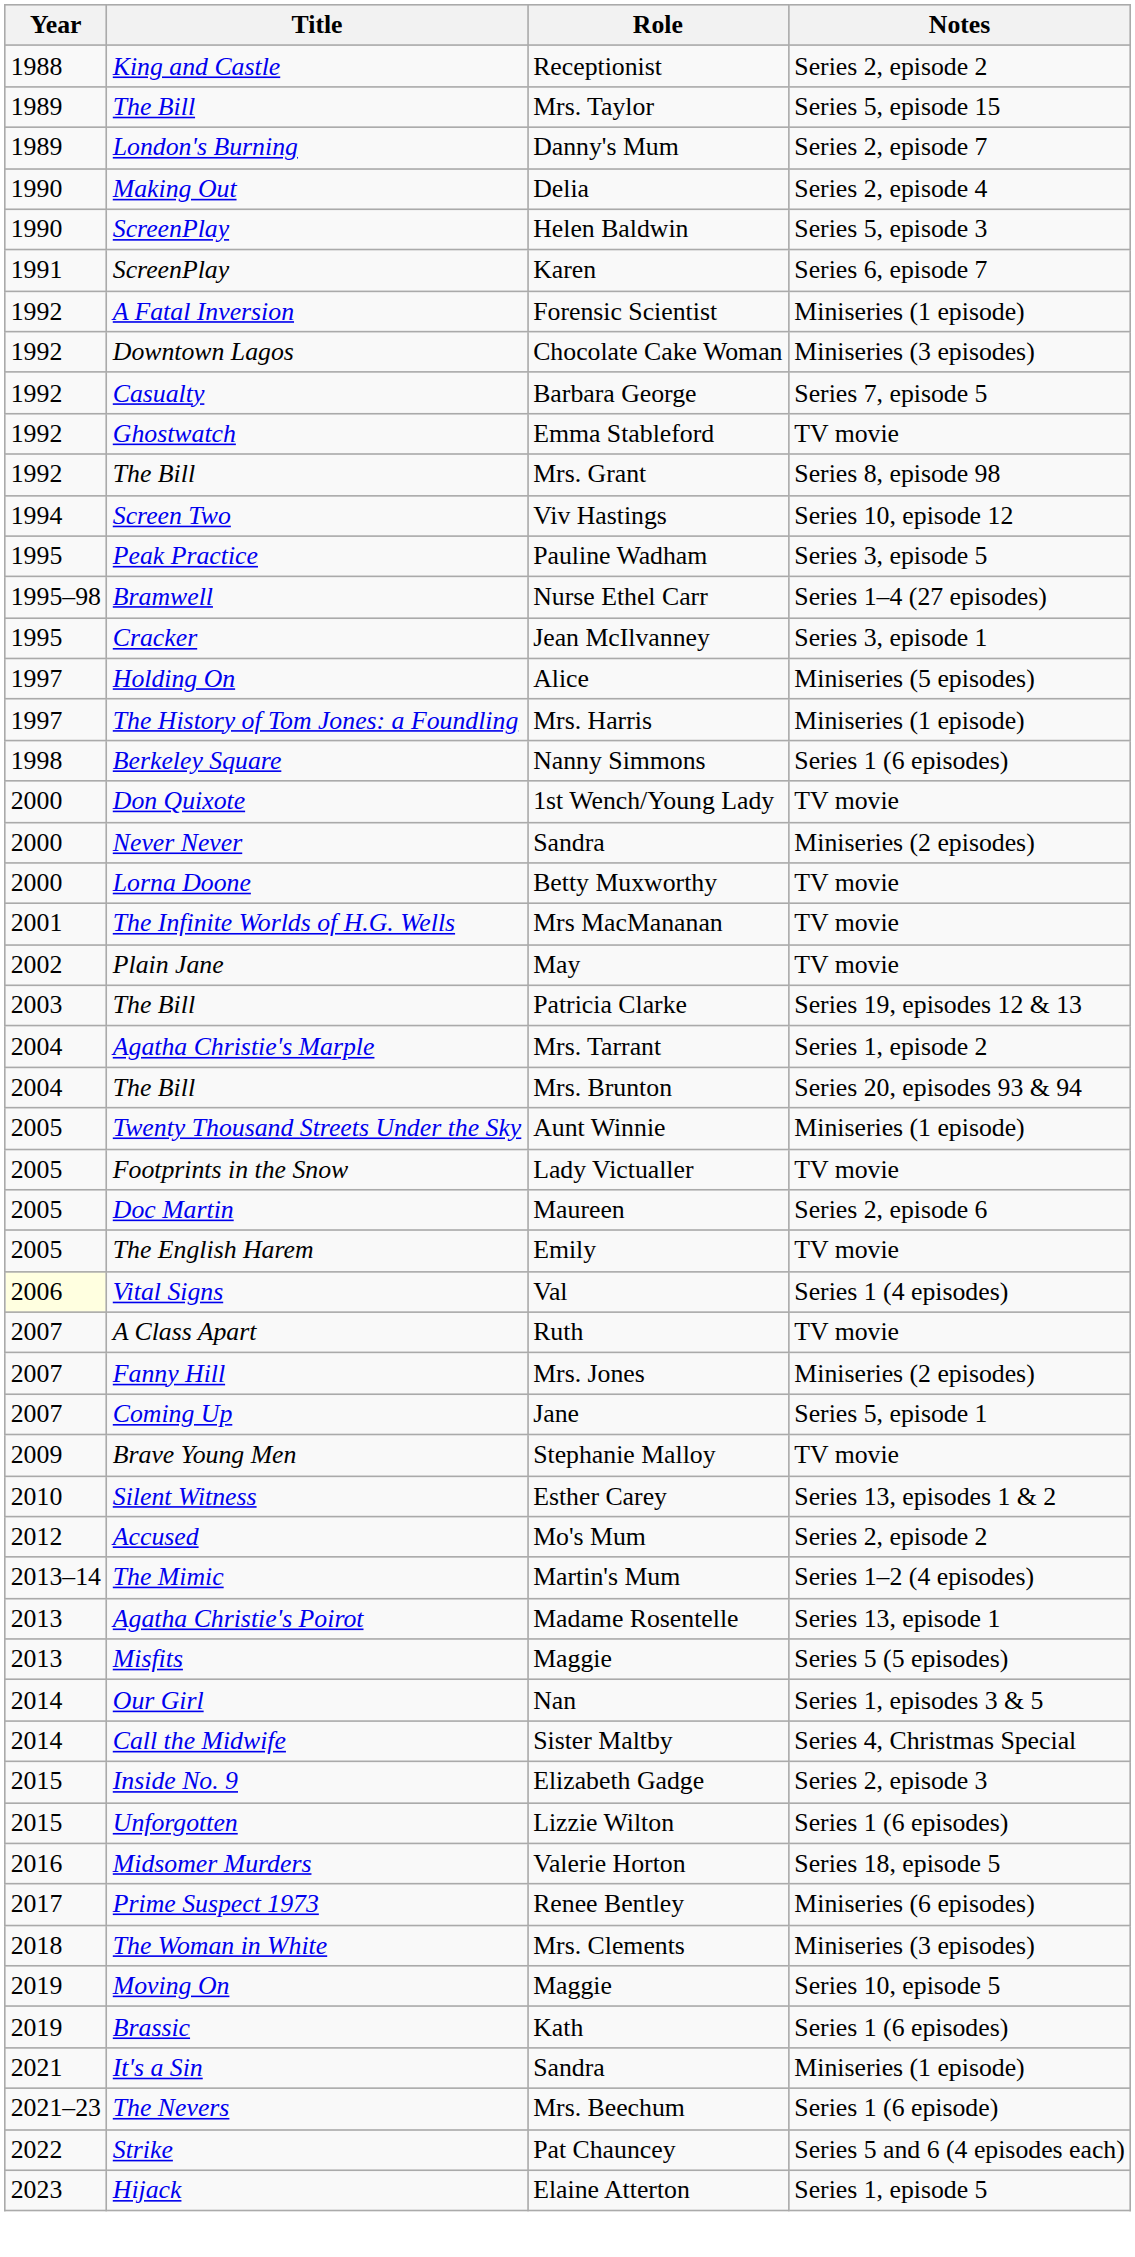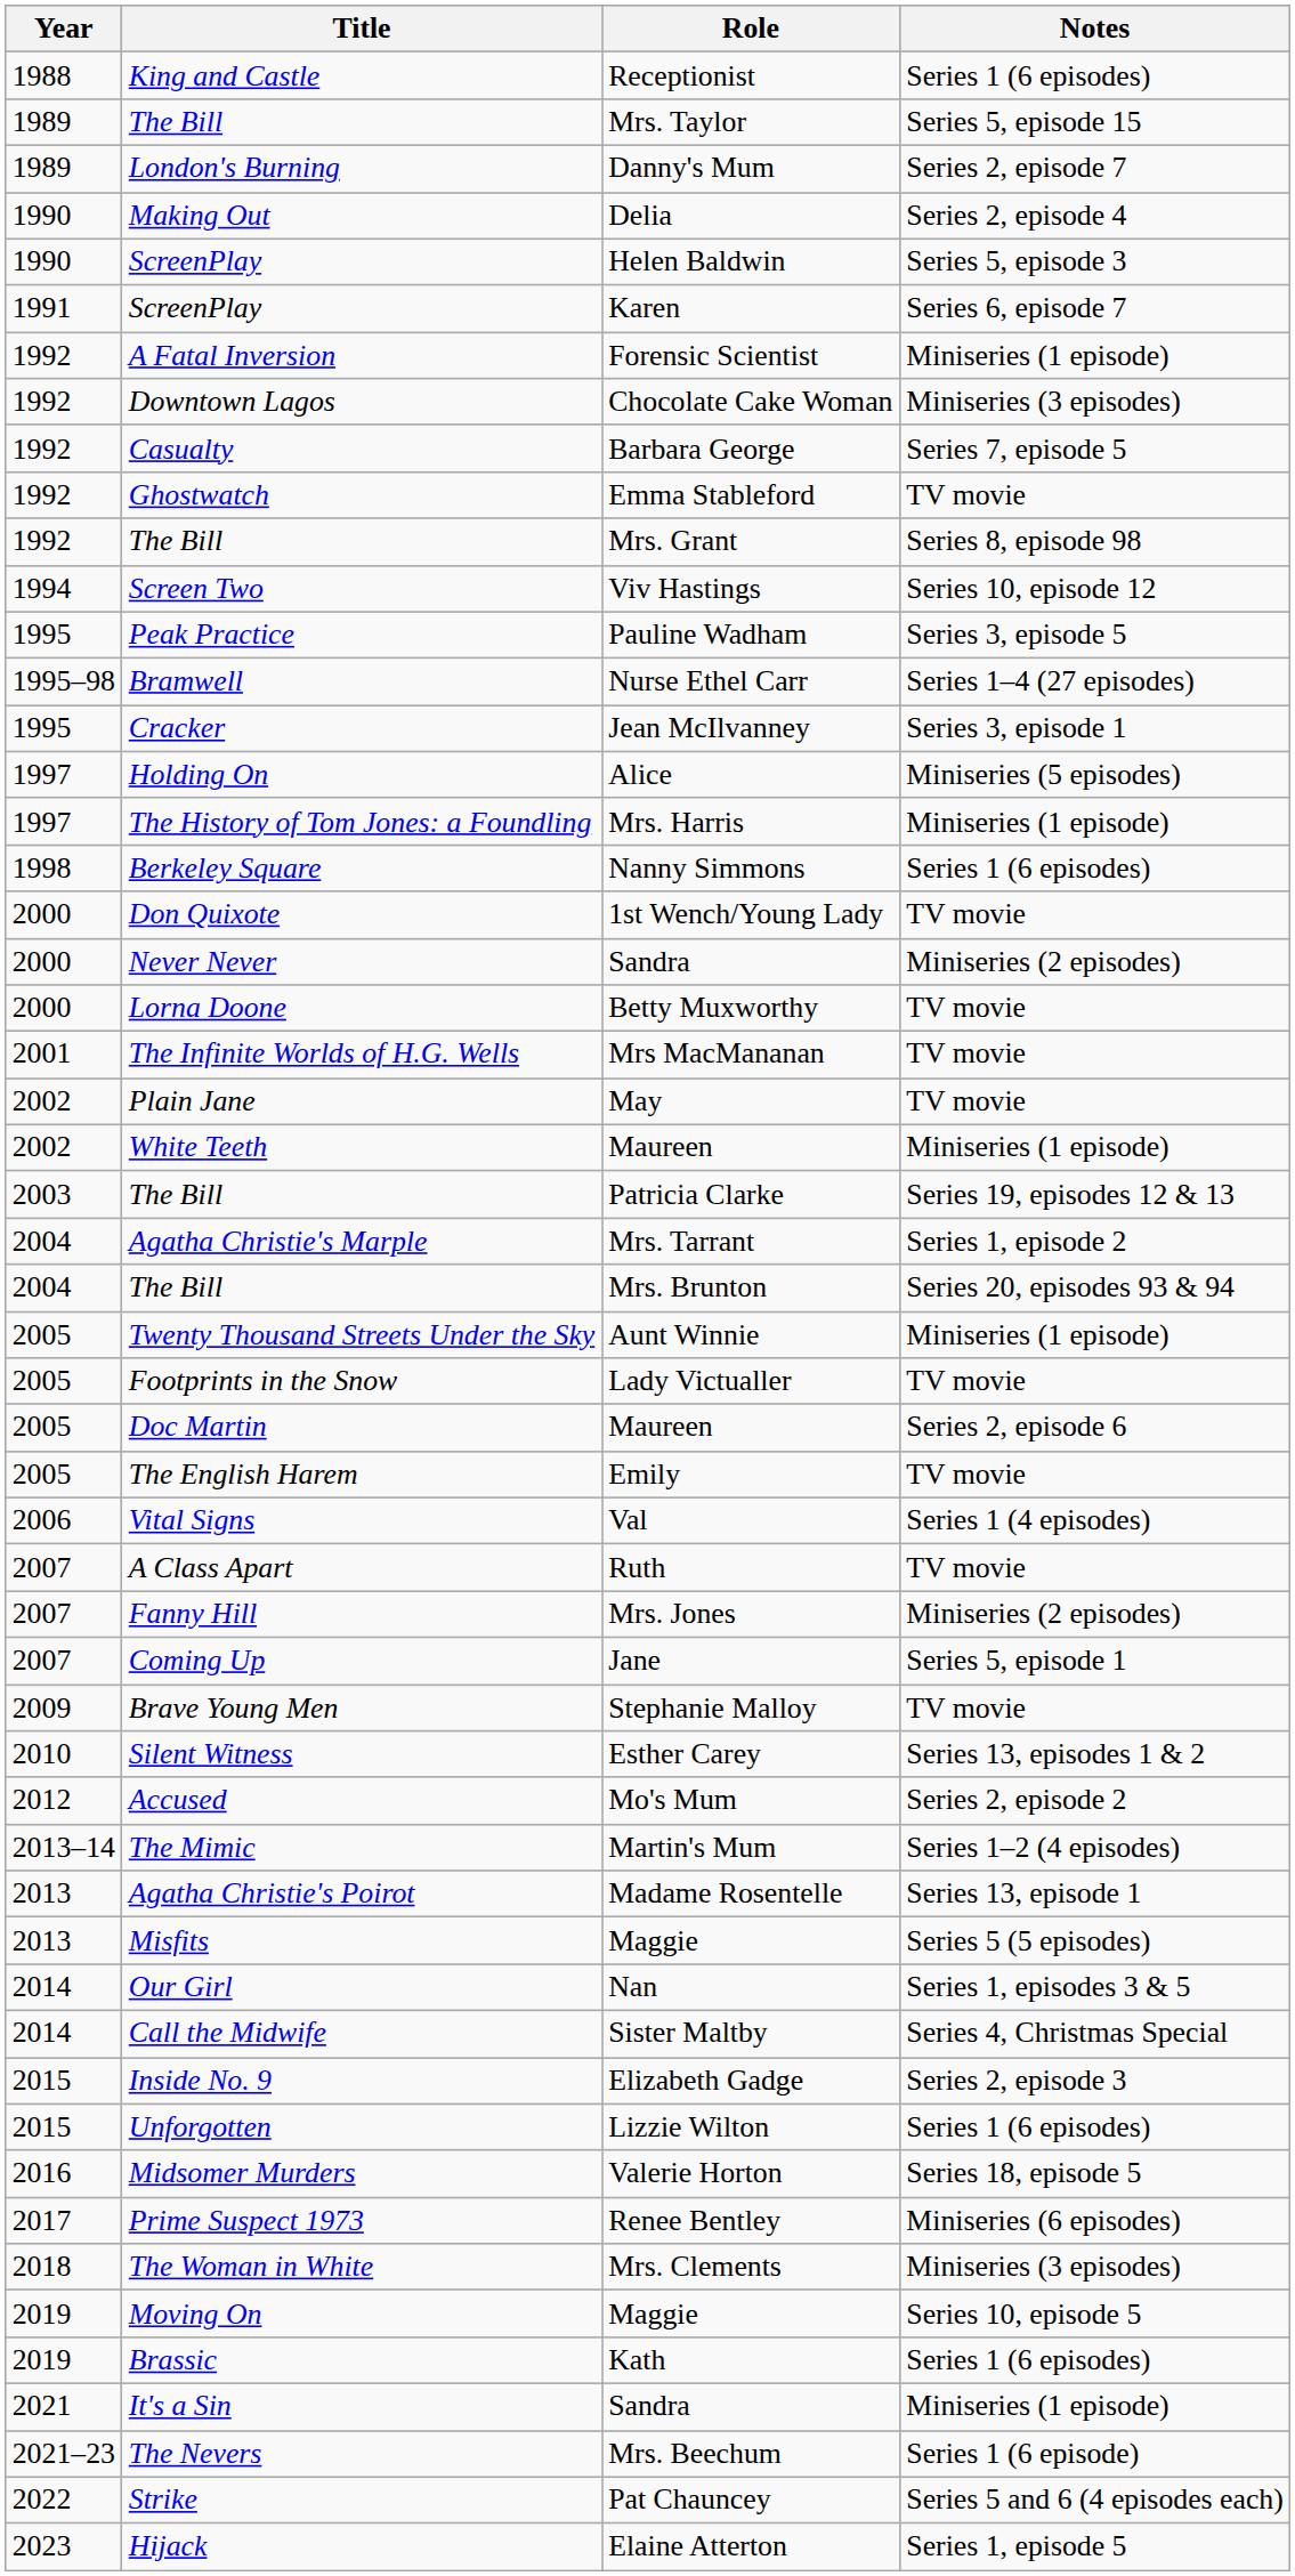 <table class="wikitable">
 <tr>
 <th>Year</th>
 <th>Title</th>
 <th>Role</th>
 <th>Notes</th>
 </tr>
 <tr>
 <td>1988</td>
 <td><em><a href='#'>King and Castle</a></em></td>
 <td>Receptionist</td>
-<td>Series 2, episode 2</td>
+<td>Series 1 (6 episodes)</td>
 </tr>
 <tr>
 <td>1989</td>
 <td><em><a href='#'>The Bill</a></em></td>
 <td>Mrs. Taylor</td>
 <td>Series 5, episode 15</td>
 </tr>
 <tr>
 <td>1989</td>
 <td><em><a href='#'>London's Burning</a></em></td>
 <td>Danny's Mum</td>
 <td>Series 2, episode 7</td>
 </tr>
 <tr>
 <td>1990</td>
 <td><em><a href='#'>Making Out</a></em></td>
 <td>Delia</td>
 <td>Series 2, episode 4</td>
 </tr>
 <tr>
 <td>1990</td>
 <td><em><a href='#'>ScreenPlay</a></em></td>
 <td>Helen Baldwin</td>
 <td>Series 5, episode 3</td>
 </tr>
 <tr>
 <td>1991</td>
 <td><em>ScreenPlay</em></td>
 <td>Karen</td>
 <td>Series 6, episode 7</td>
 </tr>
 <tr>
 <td>1992</td>
 <td><em><a href='#'>A Fatal Inversion</a></em></td>
 <td>Forensic Scientist</td>
 <td>Miniseries (1 episode)</td>
 </tr>
 <tr>
 <td>1992</td>
 <td><em>Downtown Lagos</em></td>
 <td>Chocolate Cake Woman</td>
 <td>Miniseries (3 episodes)</td>
 </tr>
 <tr>
 <td>1992</td>
 <td><em><a href='#'>Casualty</a></em></td>
 <td>Barbara George</td>
 <td>Series 7, episode 5</td>
 </tr>
 <tr>
 <td>1992</td>
 <td><em><a href='#'>Ghostwatch</a></em></td>
 <td>Emma Stableford</td>
 <td>TV movie</td>
 </tr>
 <tr>
 <td>1992</td>
 <td><em>The Bill</em></td>
 <td>Mrs. Grant</td>
 <td>Series 8, episode 98</td>
 </tr>
 <tr>
 <td>1994</td>
 <td><em><a href='#'>Screen Two</a></em></td>
 <td>Viv Hastings</td>
 <td>Series 10, episode 12</td>
 </tr>
 <tr>
 <td>1995</td>
 <td><em><a href='#'>Peak Practice</a></em></td>
 <td>Pauline Wadham</td>
 <td>Series 3, episode 5</td>
 </tr>
 <tr>
 <td>1995–98</td>
 <td><em><a href='#'>Bramwell</a></em></td>
 <td>Nurse Ethel Carr</td>
 <td>Series 1–4 (27 episodes)</td>
 </tr>
 <tr>
 <td>1995</td>
 <td><em><a href='#'>Cracker</a></em></td>
 <td>Jean McIlvanney</td>
 <td>Series 3, episode 1</td>
 </tr>
 <tr>
 <td>1997</td>
 <td><em><a href='#'>Holding On</a></em></td>
 <td>Alice</td>
 <td>Miniseries (5 episodes)</td>
 </tr>
 <tr>
 <td>1997</td>
 <td><em><a href='#'>The History of Tom Jones: a Foundling</a></em></td>
 <td>Mrs. Harris</td>
 <td>Miniseries (1 episode)</td>
 </tr>
 <tr>
 <td>1998</td>
 <td><em><a href='#'>Berkeley Square</a></em></td>
 <td>Nanny Simmons</td>
 <td>Series 1 (6 episodes)</td>
 </tr>
 <tr>
 <td>2000</td>
 <td><em><a href='#'>Don Quixote</a></em></td>
 <td>1st Wench/Young Lady</td>
 <td>TV movie</td>
 </tr>
 <tr>
 <td>2000</td>
 <td><em><a href='#'>Never Never</a></em></td>
 <td>Sandra</td>
 <td>Miniseries (2 episodes)</td>
 </tr>
 <tr>
 <td>2000</td>
 <td><em><a href='#'>Lorna Doone</a></em></td>
 <td>Betty Muxworthy</td>
 <td>TV movie</td>
 </tr>
 <tr>
 <td>2001</td>
 <td><em><a href='#'>The Infinite Worlds of H.G. Wells</a></em></td>
 <td>Mrs MacMananan</td>
 <td>TV movie</td>
 </tr>
 <tr>
 <td>2002</td>
 <td><em>Plain Jane</em></td>
 <td>May</td>
 <td>TV movie</td>
 </tr>
 <tr>
+<td>2002</td>
+<td><em><a href='#'>White Teeth</a></em></td>
+<td>Maureen</td>
+<td>Miniseries (1 episode)</td>
+</tr>
+<tr>
 <td>2003</td>
 <td><em>The Bill</em></td>
 <td>Patricia Clarke</td>
 <td>Series 19, episodes 12 & 13</td>
 </tr>
 <tr>
 <td>2004</td>
 <td><em><a href='#'>Agatha Christie's Marple</a></em></td>
 <td>Mrs. Tarrant</td>
 <td>Series 1, episode 2</td>
 </tr>
 <tr>
 <td>2004</td>
 <td><em>The Bill</em></td>
 <td>Mrs. Brunton</td>
 <td>Series 20, episodes 93 & 94</td>
 </tr>
 <tr>
 <td>2005</td>
 <td><em><a href='#'>Twenty Thousand Streets Under the Sky</a></em></td>
 <td>Aunt Winnie</td>
 <td>Miniseries (1 episode)</td>
 </tr>
 <tr>
 <td>2005</td>
 <td><em>Footprints in the Snow</em></td>
 <td>Lady Victualler</td>
 <td>TV movie</td>
 </tr>
 <tr>
 <td>2005</td>
 <td><em><a href='#'>Doc Martin</a></em></td>
 <td>Maureen</td>
 <td>Series 2, episode 6</td>
 </tr>
 <tr>
 <td>2005</td>
 <td><em>The English Harem</em></td>
 <td>Emily</td>
 <td>TV movie</td>
 </tr>
 <tr>
-<td style="background: lightyellow;">2006</td>
+<td>2006</td>
 <td><em><a href='#'>Vital Signs</a></em></td>
 <td>Val</td>
 <td>Series 1 (4 episodes)</td>
 </tr>
 <tr>
 <td>2007</td>
 <td><em>A Class Apart</em></td>
 <td>Ruth</td>
 <td>TV movie</td>
 </tr>
 <tr>
 <td>2007</td>
 <td><em><a href='#'>Fanny Hill</a></em></td>
 <td>Mrs. Jones</td>
 <td>Miniseries (2 episodes)</td>
 </tr>
 <tr>
 <td>2007</td>
 <td><em><a href='#'>Coming Up</a></em></td>
 <td>Jane</td>
 <td>Series 5, episode 1</td>
 </tr>
 <tr>
 <td>2009</td>
 <td><em>Brave Young Men</em></td>
 <td>Stephanie Malloy</td>
 <td>TV movie</td>
 </tr>
 <tr>
 <td>2010</td>
 <td><em><a href='#'>Silent Witness</a></em></td>
 <td>Esther Carey</td>
 <td>Series 13, episodes 1 & 2</td>
 </tr>
 <tr>
 <td>2012</td>
 <td><em><a href='#'>Accused</a></em></td>
 <td>Mo's Mum</td>
 <td>Series 2, episode 2</td>
 </tr>
 <tr>
 <td>2013–14</td>
 <td><em><a href='#'>The Mimic</a></em></td>
 <td>Martin's Mum</td>
 <td>Series 1–2 (4 episodes)</td>
 </tr>
 <tr>
 <td>2013</td>
 <td><em><a href='#'>Agatha Christie's Poirot</a></em></td>
 <td>Madame Rosentelle</td>
 <td>Series 13, episode 1</td>
 </tr>
 <tr>
 <td>2013</td>
 <td><em><a href='#'>Misfits</a></em></td>
 <td>Maggie</td>
 <td>Series 5 (5 episodes)</td>
 </tr>
 <tr>
 <td>2014</td>
 <td><em><a href='#'>Our Girl</a></em></td>
 <td>Nan</td>
 <td>Series 1, episodes 3 & 5</td>
 </tr>
 <tr>
 <td>2014</td>
 <td><em><a href='#'>Call the Midwife</a></em></td>
 <td>Sister Maltby</td>
 <td>Series 4, Christmas Special</td>
 </tr>
 <tr>
 <td>2015</td>
 <td><em><a href='#'>Inside No. 9</a></em></td>
 <td>Elizabeth Gadge</td>
 <td>Series 2, episode 3</td>
 </tr>
 <tr>
 <td>2015</td>
 <td><em><a href='#'>Unforgotten</a></em></td>
 <td>Lizzie Wilton</td>
 <td>Series 1 (6 episodes)</td>
 </tr>
 <tr>
 <td>2016</td>
 <td><em><a href='#'>Midsomer Murders</a></em></td>
 <td>Valerie Horton</td>
 <td>Series 18, episode 5</td>
 </tr>
 <tr>
 <td>2017</td>
 <td><em><a href='#'>Prime Suspect 1973</a></em></td>
 <td>Renee Bentley</td>
 <td>Miniseries (6 episodes)</td>
 </tr>
 <tr>
 <td>2018</td>
 <td><em><a href='#'>The Woman in White</a></em></td>
 <td>Mrs. Clements</td>
 <td>Miniseries (3 episodes)</td>
 </tr>
 <tr>
 <td>2019</td>
 <td><em><a href='#'>Moving On</a></em></td>
 <td>Maggie</td>
 <td>Series 10, episode 5</td>
 </tr>
 <tr>
 <td>2019</td>
 <td><em><a href='#'>Brassic</a></em></td>
 <td>Kath</td>
 <td>Series 1 (6 episodes)</td>
 </tr>
 <tr>
 <td>2021</td>
 <td><em><a href='#'>It's a Sin</a></em></td>
 <td>Sandra</td>
 <td>Miniseries (1 episode)</td>
 </tr>
 <tr>
 <td>2021–23</td>
 <td><em><a href='#'>The Nevers</a></em></td>
 <td>Mrs. Beechum</td>
 <td>Series 1 (6 episode)</td>
 </tr>
 <tr>
 <td>2022</td>
 <td><em><a href='#'>Strike</a></em></td>
 <td>Pat Chauncey</td>
 <td>Series 5 and 6 (4 episodes each)</td>
 </tr>
 <tr>
 <td>2023</td>
 <td><em><a href='#'>Hijack</a></em></td>
 <td>Elaine Atterton</td>
 <td>Series 1, episode 5</td>
 </tr>
 </table>
